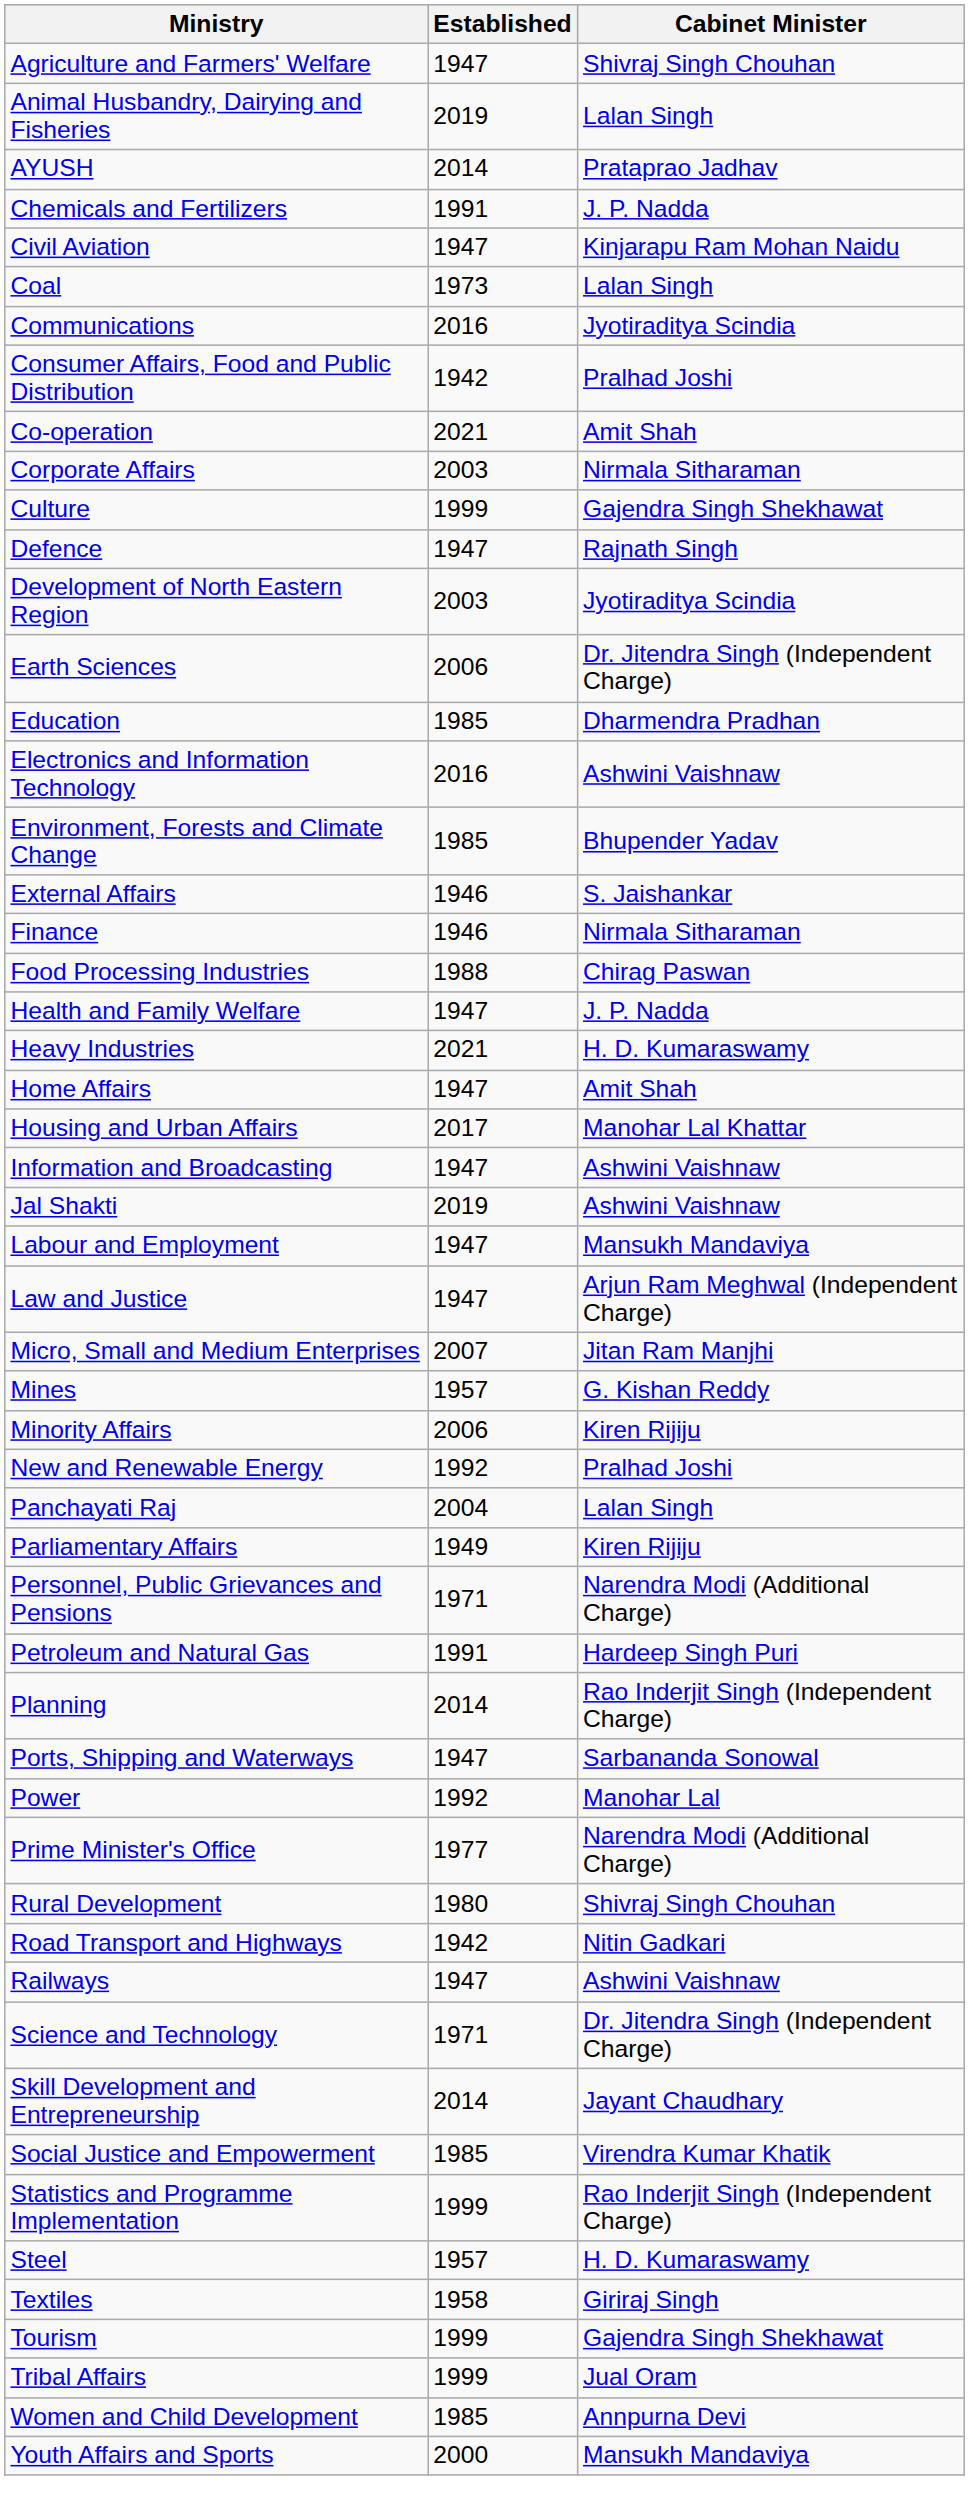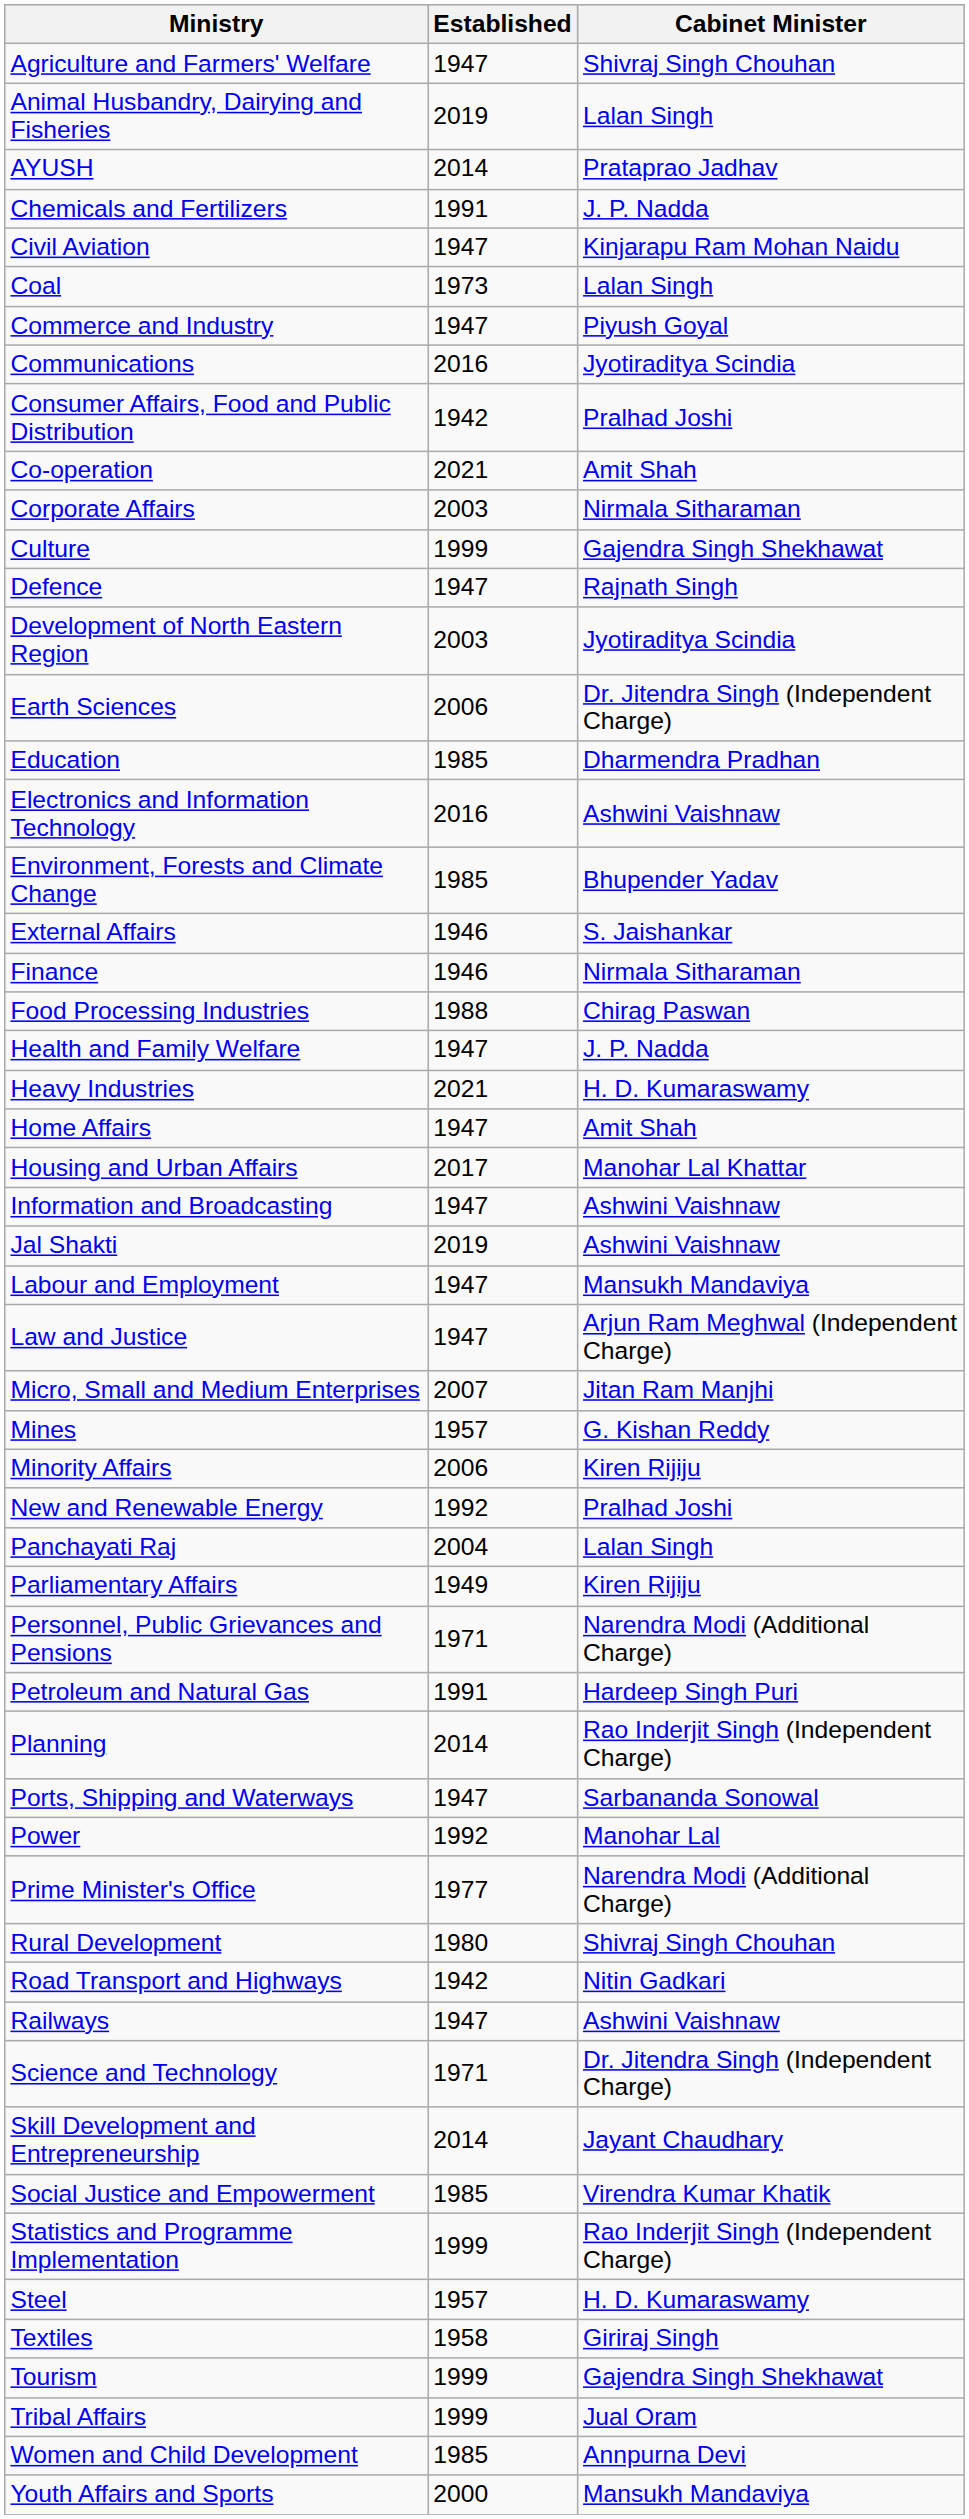 <table class="sortable wikitable static-row-numbers" style="width:100%;">
 <tr style="background:#CCCC;">
 <th>Ministry</th>
 <th>Established</th>
 <th>Cabinet Minister</th>
 </tr>
 <tr>
 <td><a href='#'>Agriculture and Farmers' Welfare</a></td>
 <td>1947</td>
 <td><a href='#'>Shivraj Singh Chouhan</a></td>
 </tr>
 <tr>
 <td><a href='#'>Animal Husbandry, Dairying and Fisheries</a></td>
 <td>2019</td>
 <td><a href='#'>Lalan Singh</a></td>
 </tr>
 <tr>
 <td><a href='#'>AYUSH</a></td>
 <td>2014</td>
 <td><a href='#'>Prataprao Jadhav</a></td>
 </tr>
 <tr>
 <td><a href='#'>Chemicals and Fertilizers</a></td>
 <td>1991</td>
 <td><a href='#'>J. P. Nadda</a></td>
 </tr>
 <tr>
 <td><a href='#'>Civil Aviation</a></td>
 <td>1947</td>
 <td><a href='#'>Kinjarapu Ram Mohan Naidu</a></td>
 </tr>
 <tr>
 <td><a href='#'>Coal</a></td>
 <td>1973</td>
 <td><a href='#'>Lalan Singh</a></td>
+</tr>
+<tr>
+<td><a href='#'>Commerce and Industry</a></td>
+<td>1947</td>
+<td><a href='#'>Piyush Goyal</a></td>
 </tr>
 <tr>
 <td><a href='#'>Communications</a></td>
 <td>2016</td>
 <td><a href='#'>Jyotiraditya Scindia</a></td>
 </tr>
 <tr>
 <td><a href='#'>Consumer Affairs, Food and Public Distribution</a></td>
 <td>1942</td>
 <td><a href='#'>Pralhad Joshi</a></td>
 </tr>
 <tr>
 <td><a href='#'>Co-operation</a></td>
 <td>2021</td>
 <td><a href='#'>Amit Shah</a></td>
 </tr>
 <tr>
 <td><a href='#'>Corporate Affairs</a></td>
 <td>2003</td>
 <td><a href='#'>Nirmala Sitharaman</a></td>
 </tr>
 <tr>
 <td><a href='#'>Culture</a></td>
 <td>1999</td>
 <td><a href='#'>Gajendra Singh Shekhawat</a></td>
 </tr>
 <tr>
 <td><a href='#'>Defence</a></td>
 <td>1947</td>
 <td><a href='#'>Rajnath Singh</a></td>
 </tr>
 <tr>
 <td><a href='#'>Development of North Eastern Region</a></td>
 <td>2003</td>
 <td><a href='#'>Jyotiraditya Scindia</a></td>
 </tr>
 <tr>
 <td><a href='#'>Earth Sciences</a></td>
 <td>2006</td>
 <td><a href='#'>Dr. Jitendra Singh</a> (Independent Charge)</td>
 </tr>
 <tr>
 <td><a href='#'>Education</a></td>
 <td>1985</td>
 <td><a href='#'>Dharmendra Pradhan</a></td>
 </tr>
 <tr>
 <td><a href='#'>Electronics and Information Technology</a></td>
 <td>2016</td>
 <td><a href='#'>Ashwini Vaishnaw</a></td>
 </tr>
 <tr>
 <td><a href='#'>Environment, Forests and Climate Change</a></td>
 <td>1985</td>
 <td><a href='#'>Bhupender Yadav</a></td>
 </tr>
 <tr>
 <td><a href='#'>External Affairs</a></td>
 <td>1946</td>
 <td><a href='#'>S. Jaishankar</a></td>
 </tr>
 <tr>
 <td><a href='#'>Finance</a></td>
 <td>1946</td>
 <td><a href='#'>Nirmala Sitharaman</a></td>
 </tr>
 <tr>
 <td><a href='#'>Food Processing Industries</a></td>
 <td>1988</td>
 <td><a href='#'>Chirag Paswan</a></td>
 </tr>
 <tr>
 <td><a href='#'>Health and Family Welfare</a></td>
 <td>1947</td>
 <td><a href='#'>J. P. Nadda</a></td>
 </tr>
 <tr>
 <td><a href='#'>Heavy Industries</a></td>
 <td>2021</td>
 <td><a href='#'>H. D. Kumaraswamy</a></td>
 </tr>
 <tr>
 <td><a href='#'>Home Affairs</a></td>
 <td>1947</td>
 <td><a href='#'>Amit Shah</a></td>
 </tr>
 <tr>
 <td><a href='#'>Housing and Urban Affairs</a></td>
 <td>2017</td>
 <td><a href='#'>Manohar Lal Khattar</a></td>
 </tr>
 <tr>
 <td><a href='#'>Information and Broadcasting</a></td>
 <td>1947</td>
 <td><a href='#'>Ashwini Vaishnaw</a></td>
 </tr>
 <tr>
 <td><a href='#'>Jal Shakti</a></td>
 <td>2019</td>
 <td><a href='#'>Ashwini Vaishnaw</a></td>
 </tr>
 <tr>
 <td><a href='#'>Labour and Employment</a></td>
 <td>1947</td>
 <td><a href='#'>Mansukh Mandaviya</a></td>
 </tr>
 <tr>
 <td><a href='#'>Law and Justice</a></td>
 <td>1947</td>
 <td><a href='#'>Arjun Ram Meghwal</a> (Independent Charge)</td>
 </tr>
 <tr>
 <td><a href='#'>Micro, Small and Medium Enterprises</a></td>
 <td>2007</td>
 <td><a href='#'>Jitan Ram Manjhi</a></td>
 </tr>
 <tr>
 <td><a href='#'>Mines</a></td>
 <td>1957</td>
 <td><a href='#'>G. Kishan Reddy</a></td>
 </tr>
 <tr>
 <td><a href='#'>Minority Affairs</a></td>
 <td>2006</td>
 <td><a href='#'>Kiren Rijiju</a></td>
 </tr>
 <tr>
 <td><a href='#'>New and Renewable Energy</a></td>
 <td>1992</td>
 <td><a href='#'>Pralhad Joshi</a></td>
 </tr>
 <tr>
 <td><a href='#'>Panchayati Raj</a></td>
 <td>2004</td>
 <td><a href='#'>Lalan Singh</a></td>
 </tr>
 <tr>
 <td><a href='#'>Parliamentary Affairs</a></td>
 <td>1949</td>
 <td><a href='#'>Kiren Rijiju</a></td>
 </tr>
 <tr>
 <td><a href='#'>Personnel, Public Grievances and Pensions</a></td>
 <td>1971</td>
 <td><a href='#'>Narendra Modi</a> (Additional Charge)</td>
 </tr>
 <tr>
 <td><a href='#'>Petroleum and Natural Gas</a></td>
 <td>1991</td>
 <td><a href='#'>Hardeep Singh Puri</a></td>
 </tr>
 <tr>
 <td><a href='#'>Planning</a></td>
 <td>2014</td>
 <td><a href='#'>Rao Inderjit Singh</a> (Independent Charge)</td>
 </tr>
 <tr>
 <td><a href='#'>Ports, Shipping and Waterways</a></td>
 <td>1947</td>
 <td><a href='#'>Sarbananda Sonowal</a></td>
 </tr>
 <tr>
 <td><a href='#'>Power</a></td>
 <td>1992</td>
 <td><a href='#'>Manohar Lal</a></td>
 </tr>
 <tr>
 <td><a href='#'>Prime Minister's Office</a></td>
 <td>1977</td>
 <td><a href='#'>Narendra Modi</a> (Additional Charge)</td>
 </tr>
 <tr>
 <td><a href='#'>Rural Development</a></td>
 <td>1980</td>
 <td><a href='#'>Shivraj Singh Chouhan</a></td>
 </tr>
 <tr>
 <td><a href='#'>Road Transport and Highways</a></td>
 <td>1942</td>
 <td><a href='#'>Nitin Gadkari</a></td>
 </tr>
 <tr>
 <td><a href='#'>Railways</a></td>
 <td>1947</td>
 <td><a href='#'>Ashwini Vaishnaw</a></td>
 </tr>
 <tr>
 <td><a href='#'>Science and Technology</a></td>
 <td>1971</td>
 <td><a href='#'>Dr. Jitendra Singh</a> (Independent Charge)</td>
 </tr>
 <tr>
 <td><a href='#'>Skill Development and Entrepreneurship</a></td>
 <td>2014</td>
 <td><a href='#'>Jayant Chaudhary</a></td>
 </tr>
 <tr>
 <td><a href='#'>Social Justice and Empowerment</a></td>
 <td>1985</td>
 <td><a href='#'>Virendra Kumar Khatik</a></td>
 </tr>
 <tr>
 <td><a href='#'>Statistics and Programme Implementation</a></td>
 <td>1999</td>
 <td><a href='#'>Rao Inderjit Singh</a> (Independent Charge)</td>
 </tr>
 <tr>
 <td><a href='#'>Steel</a></td>
 <td>1957</td>
 <td><a href='#'>H. D. Kumaraswamy</a></td>
 </tr>
 <tr>
 <td><a href='#'>Textiles</a></td>
 <td>1958</td>
 <td><a href='#'>Giriraj Singh</a></td>
 </tr>
 <tr>
 <td><a href='#'>Tourism</a></td>
 <td>1999</td>
 <td><a href='#'>Gajendra Singh Shekhawat</a></td>
 </tr>
 <tr>
 <td><a href='#'>Tribal Affairs</a></td>
 <td>1999</td>
 <td><a href='#'>Jual Oram</a></td>
 </tr>
 <tr>
 <td><a href='#'>Women and Child Development</a></td>
 <td>1985</td>
 <td><a href='#'>Annpurna Devi</a></td>
 </tr>
 <tr>
 <td><a href='#'>Youth Affairs and Sports</a></td>
 <td>2000</td>
 <td><a href='#'>Mansukh Mandaviya</a></td>
 </tr>
 </table>
